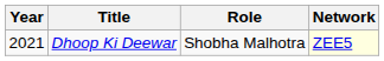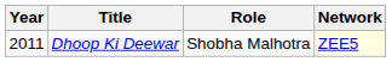 <table class="wikitable sortable plainrowheaders">
 <tr style="text-align:center;">
 <th scope="col">Year</th>
 <th scope="col">Title</th>
 <th scope="col">Role</th>
 <th scope="col">Network</th>
 </tr>
 <tr>
-<td>2021</td>
+<td>2011</td>
 <td><em><a href='#'>Dhoop Ki Deewar</a></em></td>
 <td>Shobha Malhotra</td>
 <td style="background: lightyellow;"><a href='#'>ZEE5</a></td>
 </tr>
 </table>
